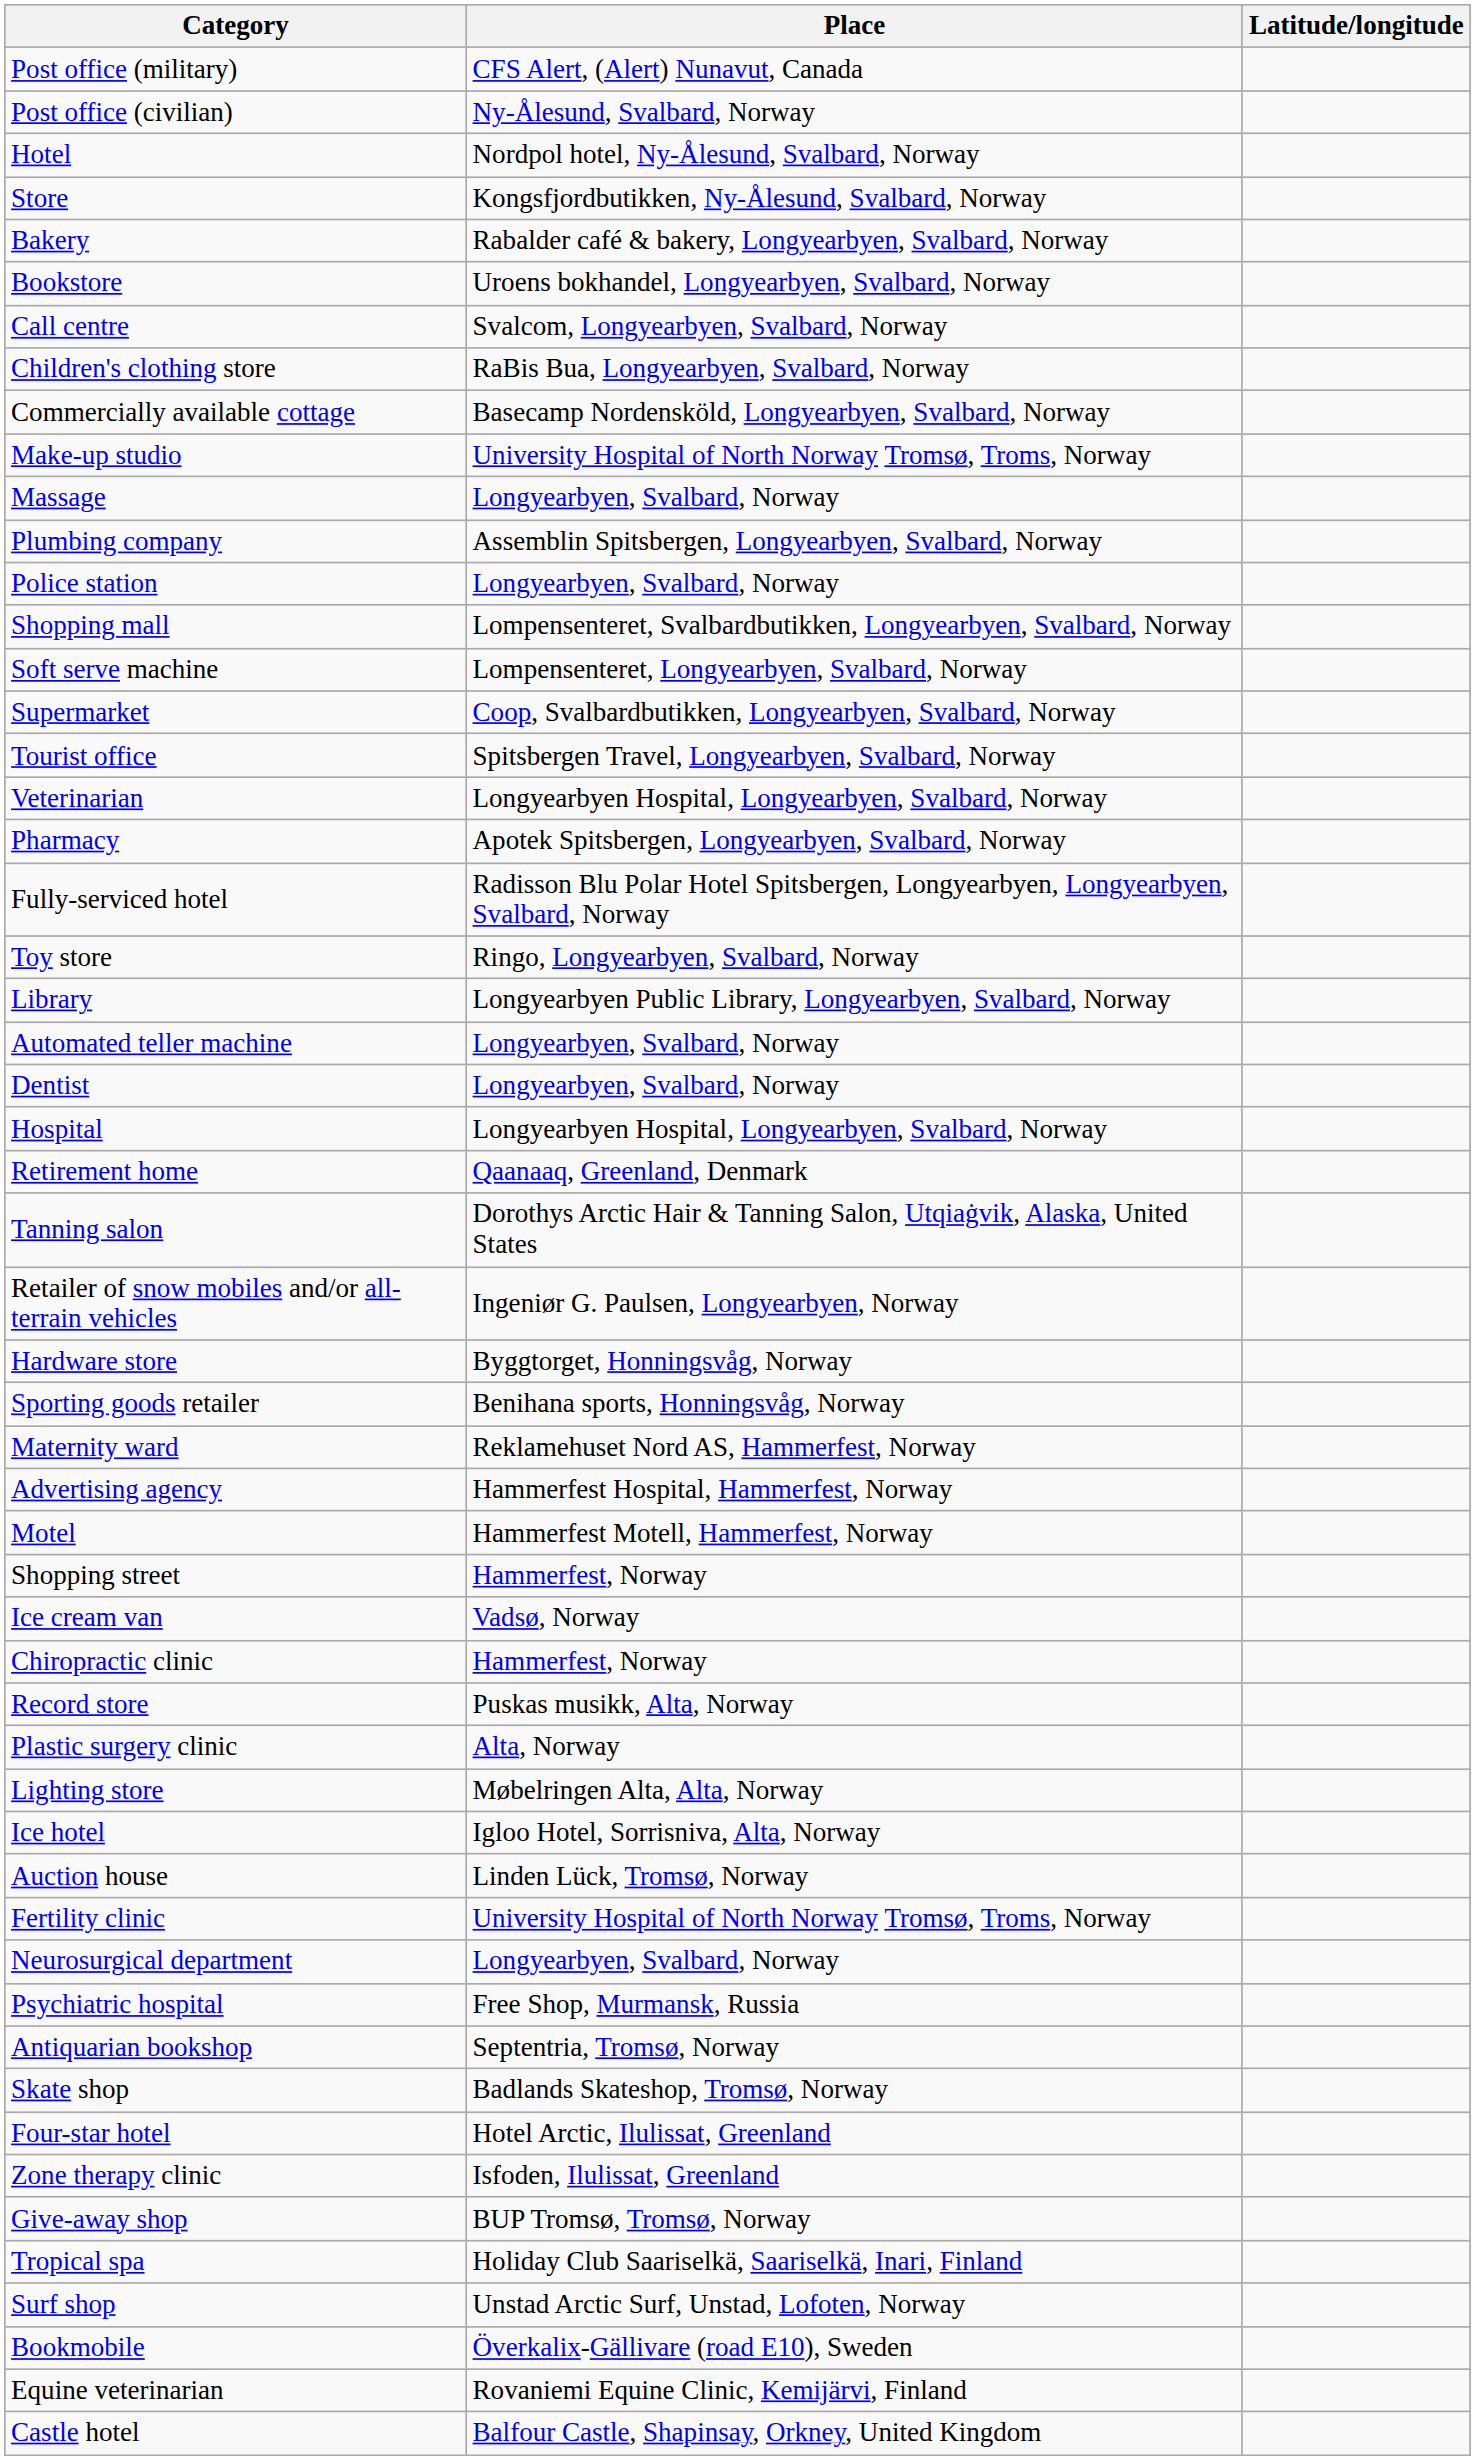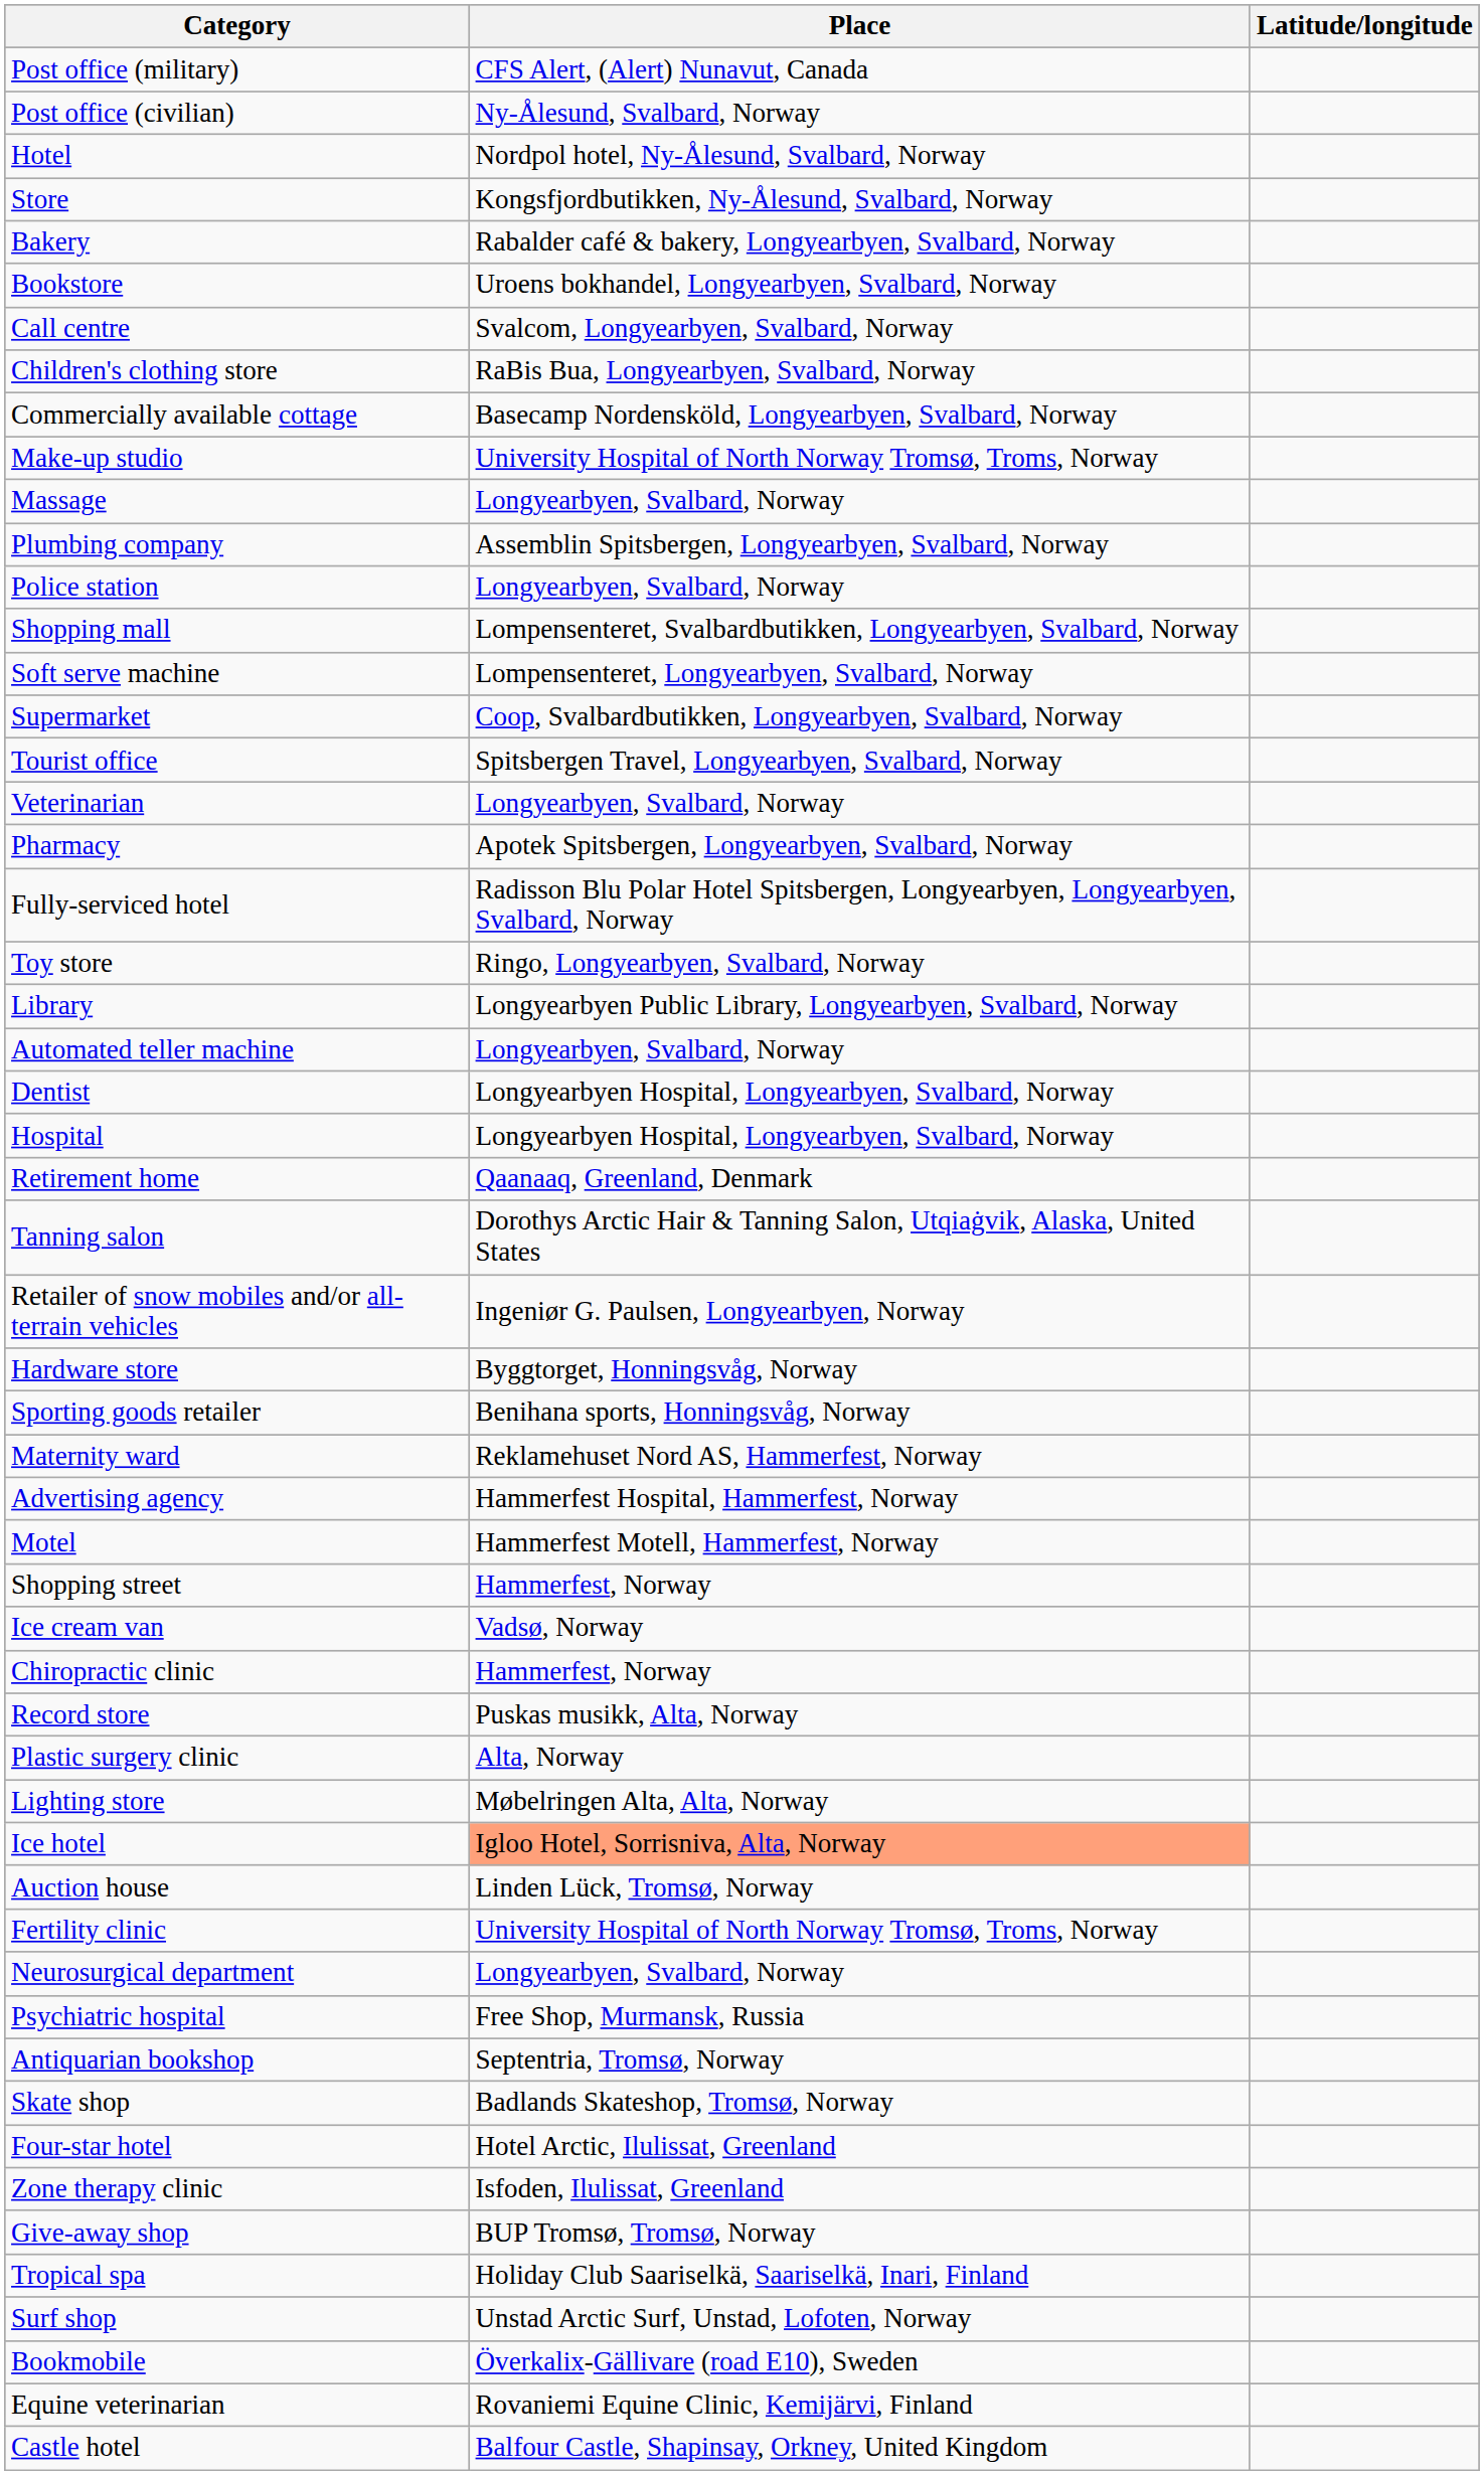 <table class="wikitable">
 <tr>
 <th>Category</th>
 <th>Place</th>
 <th>Latitude/longitude</th>
 </tr>
 <tr>
 <td><a href='#'>Post office</a> (military)</td>
 <td><a href='#'>CFS Alert</a>, (<a href='#'>Alert</a>) <a href='#'>Nunavut</a>, Canada</td>
 <td></td>
 </tr>
 <tr>
 <td><a href='#'>Post office</a> (civilian)</td>
 <td><a href='#'>Ny-Ålesund</a>, <a href='#'>Svalbard</a>, Norway</td>
 <td></td>
 </tr>
 <tr>
 <td><a href='#'>Hotel</a></td>
 <td>Nordpol hotel, <a href='#'>Ny-Ålesund</a>, <a href='#'>Svalbard</a>, Norway</td>
 <td></td>
 </tr>
 <tr>
 <td><a href='#'>Store</a></td>
 <td>Kongsfjordbutikken, <a href='#'>Ny-Ålesund</a>, <a href='#'>Svalbard</a>, Norway</td>
 <td></td>
 </tr>
 <tr>
 <td><a href='#'>Bakery</a></td>
 <td>Rabalder café & bakery, <a href='#'>Longyearbyen</a>, <a href='#'>Svalbard</a>, Norway</td>
 <td></td>
 </tr>
 <tr>
 <td><a href='#'>Bookstore</a></td>
 <td>Uroens bokhandel, <a href='#'>Longyearbyen</a>, <a href='#'>Svalbard</a>, Norway</td>
 <td></td>
 </tr>
 <tr>
 <td><a href='#'>Call centre</a></td>
 <td>Svalcom, <a href='#'>Longyearbyen</a>, <a href='#'>Svalbard</a>, Norway</td>
 <td></td>
 </tr>
 <tr>
 <td><a href='#'>Children's clothing</a> store</td>
 <td>RaBis Bua, <a href='#'>Longyearbyen</a>, <a href='#'>Svalbard</a>, Norway</td>
 <td></td>
 </tr>
 <tr>
 <td>Commercially available <a href='#'>cottage</a></td>
 <td>Basecamp Nordensköld, <a href='#'>Longyearbyen</a>, <a href='#'>Svalbard</a>, Norway</td>
 <td></td>
 </tr>
 <tr>
 <td><a href='#'>Make-up studio</a></td>
 <td><a href='#'>University Hospital of North Norway</a> <a href='#'>Tromsø</a>, <a href='#'>Troms</a>, Norway</td>
 <td></td>
 </tr>
 <tr>
 <td><a href='#'>Massage</a></td>
 <td><a href='#'>Longyearbyen</a>, <a href='#'>Svalbard</a>, Norway</td>
 <td></td>
 </tr>
 <tr>
 <td><a href='#'>Plumbing company</a></td>
 <td>Assemblin Spitsbergen, <a href='#'>Longyearbyen</a>, <a href='#'>Svalbard</a>, Norway</td>
 <td></td>
 </tr>
 <tr>
 <td><a href='#'>Police station</a></td>
 <td><a href='#'>Longyearbyen</a>, <a href='#'>Svalbard</a>, Norway</td>
 <td></td>
 </tr>
 <tr>
 <td><a href='#'>Shopping mall</a></td>
 <td>Lompensenteret, Svalbardbutikken, <a href='#'>Longyearbyen</a>, <a href='#'>Svalbard</a>, Norway</td>
 <td></td>
 </tr>
 <tr>
 <td><a href='#'>Soft serve</a> machine</td>
 <td>Lompensenteret, <a href='#'>Longyearbyen</a>, <a href='#'>Svalbard</a>, Norway</td>
 <td></td>
 </tr>
 <tr>
 <td><a href='#'>Supermarket</a></td>
 <td><a href='#'>Coop</a>, Svalbardbutikken, <a href='#'>Longyearbyen</a>, <a href='#'>Svalbard</a>, Norway</td>
 <td></td>
 </tr>
 <tr>
 <td><a href='#'>Tourist office</a></td>
 <td>Spitsbergen Travel, <a href='#'>Longyearbyen</a>, <a href='#'>Svalbard</a>, Norway</td>
 <td></td>
 </tr>
 <tr>
 <td><a href='#'>Veterinarian</a></td>
-<td>Longyearbyen Hospital, <a href='#'>Longyearbyen</a>, <a href='#'>Svalbard</a>, Norway</td>
+<td><a href='#'>Longyearbyen</a>, <a href='#'>Svalbard</a>, Norway</td>
 <td></td>
 </tr>
 <tr>
 <td><a href='#'>Pharmacy</a></td>
 <td>Apotek Spitsbergen, <a href='#'>Longyearbyen</a>, <a href='#'>Svalbard</a>, Norway</td>
 <td></td>
 </tr>
 <tr>
 <td>Fully-serviced hotel</td>
 <td>Radisson Blu Polar Hotel Spitsbergen, Longyearbyen, <a href='#'>Longyearbyen</a>, <a href='#'>Svalbard</a>, Norway</td>
 <td></td>
 </tr>
 <tr>
 <td><a href='#'>Toy</a> store</td>
 <td>Ringo, <a href='#'>Longyearbyen</a>, <a href='#'>Svalbard</a>, Norway</td>
 <td></td>
 </tr>
 <tr>
 <td><a href='#'>Library</a></td>
 <td>Longyearbyen Public Library, <a href='#'>Longyearbyen</a>, <a href='#'>Svalbard</a>, Norway</td>
 <td></td>
 </tr>
 <tr>
 <td><a href='#'>Automated teller machine</a></td>
 <td><a href='#'>Longyearbyen</a>, <a href='#'>Svalbard</a>, Norway</td>
 <td></td>
 </tr>
 <tr>
 <td><a href='#'>Dentist</a></td>
-<td><a href='#'>Longyearbyen</a>, <a href='#'>Svalbard</a>, Norway</td>
+<td>Longyearbyen Hospital, <a href='#'>Longyearbyen</a>, <a href='#'>Svalbard</a>, Norway</td>
 <td></td>
 </tr>
 <tr>
 <td><a href='#'>Hospital</a></td>
 <td>Longyearbyen Hospital, <a href='#'>Longyearbyen</a>, <a href='#'>Svalbard</a>, Norway</td>
 <td></td>
 </tr>
 <tr>
 <td><a href='#'>Retirement home</a></td>
 <td><a href='#'>Qaanaaq</a>, <a href='#'>Greenland</a>, Denmark</td>
 <td></td>
 </tr>
 <tr>
 <td><a href='#'>Tanning salon</a></td>
 <td>Dorothys Arctic Hair & Tanning Salon, <a href='#'>Utqiaġvik</a>, <a href='#'>Alaska</a>, United States</td>
 <td></td>
 </tr>
 <tr>
 <td>Retailer of <a href='#'>snow mobiles</a> and/or <a href='#'>all-terrain vehicles</a></td>
 <td>Ingeniør G. Paulsen, <a href='#'>Longyearbyen</a>, Norway</td>
 <td></td>
 </tr>
 <tr>
 <td><a href='#'>Hardware store</a></td>
 <td>Byggtorget, <a href='#'>Honningsvåg</a>, Norway</td>
 <td></td>
 </tr>
 <tr>
 <td><a href='#'>Sporting goods</a> retailer</td>
 <td>Benihana sports, <a href='#'>Honningsvåg</a>, Norway</td>
 <td></td>
 </tr>
 <tr>
 <td><a href='#'>Maternity ward</a></td>
 <td>Reklamehuset Nord AS, <a href='#'>Hammerfest</a>, Norway</td>
 <td></td>
 </tr>
 <tr>
 <td><a href='#'>Advertising agency</a></td>
 <td>Hammerfest Hospital, <a href='#'>Hammerfest</a>, Norway</td>
 <td></td>
 </tr>
 <tr>
 <td><a href='#'>Motel</a></td>
 <td>Hammerfest Motell, <a href='#'>Hammerfest</a>, Norway</td>
 <td></td>
 </tr>
 <tr>
 <td>Shopping street</td>
 <td><a href='#'>Hammerfest</a>, Norway</td>
 <td></td>
 </tr>
 <tr>
 <td><a href='#'>Ice cream van</a></td>
 <td><a href='#'>Vadsø</a>, Norway</td>
 <td></td>
 </tr>
 <tr>
 <td><a href='#'>Chiropractic</a> clinic</td>
 <td><a href='#'>Hammerfest</a>, Norway</td>
 <td></td>
 </tr>
 <tr>
 <td><a href='#'>Record store</a></td>
 <td>Puskas musikk, <a href='#'>Alta</a>, Norway</td>
 <td></td>
 </tr>
 <tr>
 <td><a href='#'>Plastic surgery</a> clinic</td>
 <td><a href='#'>Alta</a>, Norway</td>
 <td></td>
 </tr>
 <tr>
 <td><a href='#'>Lighting store</a></td>
 <td>Møbelringen Alta, <a href='#'>Alta</a>, Norway</td>
 <td></td>
 </tr>
 <tr>
 <td><a href='#'>Ice hotel</a></td>
-<td>Igloo Hotel, Sorrisniva, <a href='#'>Alta</a>, Norway</td>
+<td style="background: lightsalmon;">Igloo Hotel, Sorrisniva, <a href='#'>Alta</a>, Norway</td>
 <td></td>
 </tr>
 <tr>
 <td><a href='#'>Auction</a> house</td>
 <td>Linden Lück, <a href='#'>Tromsø</a>, Norway</td>
 <td></td>
 </tr>
 <tr>
 <td><a href='#'>Fertility clinic</a></td>
 <td><a href='#'>University Hospital of North Norway</a> <a href='#'>Tromsø</a>, <a href='#'>Troms</a>, Norway</td>
 <td></td>
 </tr>
 <tr>
 <td><a href='#'>Neurosurgical department</a></td>
 <td><a href='#'>Longyearbyen</a>, <a href='#'>Svalbard</a>, Norway</td>
 <td></td>
 </tr>
 <tr>
 <td><a href='#'>Psychiatric hospital</a></td>
 <td>Free Shop, <a href='#'>Murmansk</a>, Russia</td>
 <td></td>
 </tr>
 <tr>
 <td><a href='#'>Antiquarian bookshop</a></td>
 <td>Septentria, <a href='#'>Tromsø</a>, Norway</td>
 <td></td>
 </tr>
 <tr>
 <td><a href='#'>Skate</a> shop</td>
 <td>Badlands Skateshop, <a href='#'>Tromsø</a>, Norway</td>
 <td></td>
 </tr>
 <tr>
 <td><a href='#'>Four-star hotel</a></td>
 <td>Hotel Arctic, <a href='#'>Ilulissat</a>, <a href='#'>Greenland</a></td>
 <td></td>
 </tr>
 <tr>
 <td><a href='#'>Zone therapy</a> clinic</td>
 <td>Isfoden, <a href='#'>Ilulissat</a>, <a href='#'>Greenland</a></td>
 <td></td>
 </tr>
 <tr>
 <td><a href='#'>Give-away shop</a></td>
 <td>BUP Tromsø, <a href='#'>Tromsø</a>, Norway</td>
 <td></td>
 </tr>
 <tr>
 <td><a href='#'>Tropical spa</a></td>
 <td>Holiday Club Saariselkä, <a href='#'>Saariselkä</a>, <a href='#'>Inari</a>, <a href='#'>Finland</a></td>
 <td></td>
 </tr>
 <tr>
 <td><a href='#'>Surf shop</a></td>
 <td>Unstad Arctic Surf, Unstad, <a href='#'>Lofoten</a>, Norway</td>
 <td></td>
 </tr>
 <tr>
 <td><a href='#'>Bookmobile</a></td>
 <td><a href='#'>Överkalix</a>-<a href='#'>Gällivare</a> (<a href='#'>road E10</a>), Sweden</td>
 <td></td>
 </tr>
 <tr>
 <td>Equine veterinarian</td>
 <td>Rovaniemi Equine Clinic, <a href='#'>Kemijärvi</a>, Finland</td>
 <td></td>
 </tr>
 <tr>
 <td><a href='#'>Castle</a> hotel</td>
 <td><a href='#'>Balfour Castle</a>, <a href='#'>Shapinsay</a>, <a href='#'>Orkney</a>, United Kingdom</td>
 <td></td>
 </tr>
 </table>
